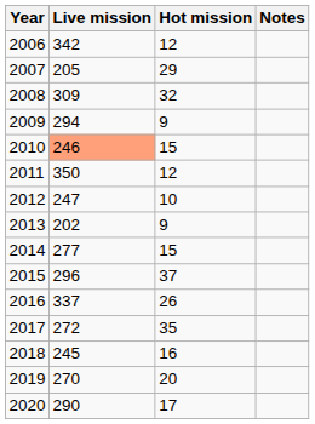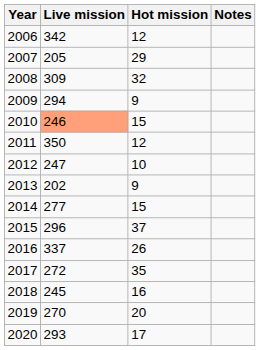 <table class="wikitable sortable">
 <tr>
 <th>Year</th>
 <th>Live mission</th>
 <th>Hot mission</th>
 <th>Notes</th>
 </tr>
 <tr>
 <td>2006</td>
 <td>342</td>
 <td>12</td>
 <td></td>
 </tr>
 <tr>
 <td>2007</td>
 <td>205</td>
 <td>29</td>
 <td></td>
 </tr>
 <tr>
 <td>2008</td>
 <td>309</td>
 <td>32</td>
 <td></td>
 </tr>
 <tr>
 <td>2009</td>
 <td>294</td>
 <td>9</td>
 <td></td>
 </tr>
 <tr>
 <td>2010</td>
 <td style="background: lightsalmon;">246</td>
 <td>15</td>
 <td></td>
 </tr>
 <tr>
 <td>2011</td>
 <td>350</td>
 <td>12</td>
 <td></td>
 </tr>
 <tr>
 <td>2012</td>
 <td>247</td>
 <td>10</td>
 <td></td>
 </tr>
 <tr>
 <td>2013</td>
 <td>202</td>
 <td>9</td>
 <td></td>
 </tr>
 <tr>
 <td>2014</td>
 <td>277</td>
 <td>15</td>
 <td></td>
 </tr>
 <tr>
 <td>2015</td>
 <td>296</td>
 <td>37</td>
 <td></td>
 </tr>
 <tr>
 <td>2016</td>
 <td>337</td>
 <td>26</td>
 <td></td>
 </tr>
 <tr>
 <td>2017</td>
 <td>272</td>
 <td>35</td>
 <td></td>
 </tr>
 <tr>
 <td>2018</td>
 <td>245</td>
 <td>16</td>
 <td></td>
 </tr>
 <tr>
 <td>2019</td>
 <td>270</td>
 <td>20</td>
 <td></td>
 </tr>
 <tr>
 <td>2020</td>
-<td>290</td>
+<td>293</td>
 <td>17</td>
 <td></td>
 </tr>
 </table>
